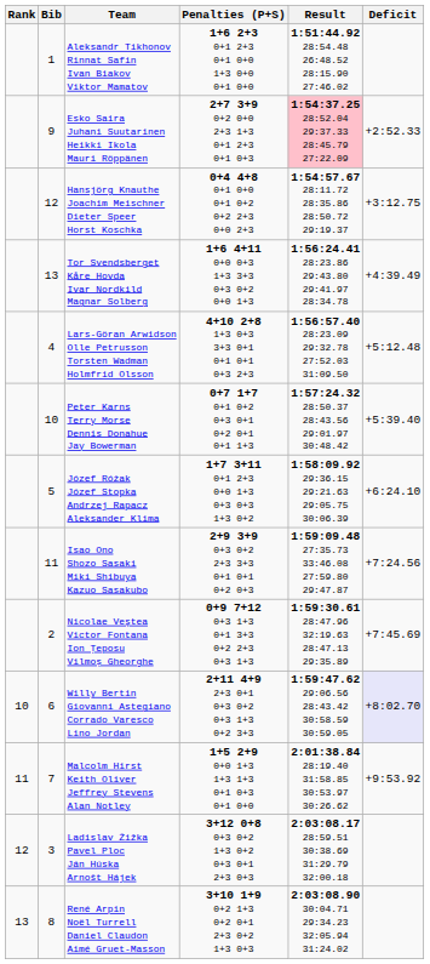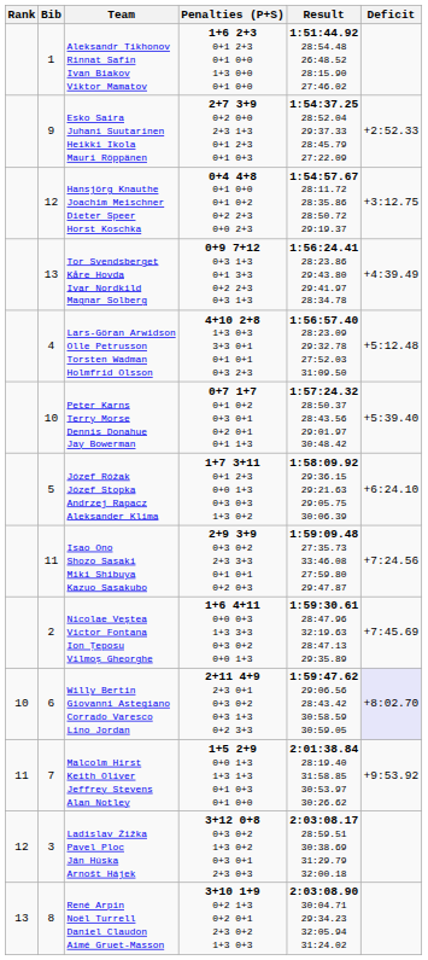 <table class="wikitable sortable" style="text-align:center">
 <tr>
 <th>Rank</th>
 <th>Bib</th>
 <th>Team</th>
 <th>Penalties (P+S)</th>
 <th>Result</th>
 <th>Deficit</th>
 </tr>
 <tr>
 <td></td>
 <td>1</td>
 <td align="left"><br><small> <a href='#'>Aleksandr Tikhonov</a><br><a href='#'>Rinnat Safin</a><br><a href='#'>Ivan Biakov</a><br><a href='#'>Viktor Mamatov</a></small></td>
 <td><strong>1+6 2+3</strong><br><small>0+1 2+3<br>0+1 0+0<br>1+3 0+0<br>0+1 0+0</small></td>
 <td><strong>1:51:44.92</strong><br><small>28:54.48<br>26:48.52<br>28:15.90<br>27:46.02</small></td>
 <td></td>
 </tr>
 <tr>
 <td></td>
 <td>9</td>
 <td align="left"><br><small><a href='#'>Esko Saira</a><br><a href='#'>Juhani Suutarinen</a><br><a href='#'>Heikki Ikola</a><br><a href='#'>Mauri Röppänen</a></small></td>
 <td><strong>2+7 3+9</strong><br><small>0+2 0+0<br>2+3 1+3<br>0+1 2+3<br>0+1 0+3</small></td>
-<td style="background: pink;"><strong>1:54:37.25</strong><br><small>28:52.04<br>29:37.33<br>28:45.79<br>27:22.09</small></td>
+<td><strong>1:54:37.25</strong><br><small>28:52.04<br>29:37.33<br>28:45.79<br>27:22.09</small></td>
 <td>+2:52.33</td>
 </tr>
 <tr>
 <td></td>
 <td>12</td>
 <td align="left"><br><small><a href='#'>Hansjörg Knauthe</a><br><a href='#'>Joachim Meischner</a><br><a href='#'>Dieter Speer</a><br><a href='#'>Horst Koschka</a></small></td>
 <td><strong>0+4 4+8</strong><br><small>0+1 0+0<br>0+1 0+2<br>0+2 2+3<br>0+0 2+3</small></td>
 <td><strong>1:54:57.67</strong><br><small>28:11.72<br>28:35.86<br>28:50.72<br>29:19.37</small></td>
 <td>+3:12.75</td>
 </tr>
 <tr>
 <td></td>
 <td>13</td>
 <td align="left"><br><small><a href='#'>Tor Svendsberget</a><br><a href='#'>Kåre Hovda</a><br><a href='#'>Ivar Nordkild</a><br><a href='#'>Magnar Solberg</a></small></td>
-<td><strong>1+6 4+11</strong><br><small>0+0 0+3<br>1+3 3+3<br>0+3 0+2<br>0+0 1+3</small></td>
+<td><strong>0+9 7+12</strong><br><small>0+3 1+3<br>0+1 3+3<br>0+2 2+3<br>0+3 1+3</small></td>
 <td><strong>1:56:24.41</strong><br><small>28:23.86<br>29:43.80<br>29:41.97<br>28:34.78</small></td>
 <td>+4:39.49</td>
 </tr>
 <tr>
 <td></td>
 <td>4</td>
 <td align="left"><br><small><a href='#'>Lars-Göran Arwidson</a><br><a href='#'>Olle Petrusson</a><br><a href='#'>Torsten Wadman</a><br><a href='#'>Holmfrid Olsson</a></small></td>
 <td><strong>4+10 2+8</strong><br><small>1+3 0+3<br>3+3 0+1<br>0+1 0+1<br>0+3 2+3</small></td>
 <td><strong>1:56:57.40</strong><br><small>28:23.09<br>29:32.78<br>27:52.03<br>31:09.50</small></td>
 <td>+5:12.48</td>
 </tr>
 <tr>
 <td></td>
 <td>10</td>
 <td align="left"><br><small><a href='#'>Peter Karns</a><br><a href='#'>Terry Morse</a><br><a href='#'>Dennis Donahue</a><br><a href='#'>Jay Bowerman</a></small></td>
 <td><strong>0+7 1+7</strong><br><small>0+1 0+2<br>0+3 0+1<br>0+2 0+1<br>0+1 1+3</small></td>
 <td><strong>1:57:24.32</strong><br><small>28:50.37<br>28:43.56<br>29:01.97<br>30:48.42</small></td>
 <td>+5:39.40</td>
 </tr>
 <tr>
 <td></td>
 <td>5</td>
 <td align="left"><br><small><a href='#'>Józef Różak</a><br><a href='#'>Józef Stopka</a><br><a href='#'>Andrzej Rapacz</a><br><a href='#'>Aleksander Klima</a></small></td>
 <td><strong>1+7 3+11</strong><br><small>0+1 2+3<br>0+0 1+3<br>0+3 0+3<br>1+3 0+2</small></td>
 <td><strong>1:58:09.92</strong><br><small>29:36.15<br>29:21.63<br>29:05.75<br>30:06.39</small></td>
 <td>+6:24.10</td>
 </tr>
 <tr>
 <td></td>
 <td>11</td>
 <td align="left"><br><small><a href='#'>Isao Ono</a><br><a href='#'>Shozo Sasaki</a><br><a href='#'>Miki Shibuya</a><br><a href='#'>Kazuo Sasakubo</a></small></td>
 <td><strong>2+9 3+9</strong><br><small>0+3 0+2<br>2+3 3+3<br>0+1 0+1<br>0+2 0+3</small></td>
 <td><strong>1:59:09.48</strong><br><small>27:35.73<br>33:46.08<br>27:59.80<br>29:47.87</small></td>
 <td>+7:24.56</td>
 </tr>
 <tr>
 <td></td>
 <td>2</td>
 <td align="left"><br><small><a href='#'>Nicolae Veştea</a><br><a href='#'>Victor Fontana</a><br><a href='#'>Ion Ţeposu</a><br><a href='#'>Vilmoş Gheorghe</a></small></td>
-<td><strong>0+9 7+12</strong><br><small>0+3 1+3<br>0+1 3+3<br>0+2 2+3<br>0+3 1+3</small></td>
+<td><strong>1+6 4+11</strong><br><small>0+0 0+3<br>1+3 3+3<br>0+3 0+2<br>0+0 1+3</small></td>
 <td><strong>1:59:30.61</strong><br><small>28:47.96<br>32:19.63<br>28:47.13<br>29:35.89</small></td>
 <td>+7:45.69</td>
 </tr>
 <tr>
 <td>10</td>
 <td>6</td>
 <td align="left"><br><small><a href='#'>Willy Bertin</a><br><a href='#'>Giovanni Astegiano</a><br><a href='#'>Corrado Varesco</a><br><a href='#'>Lino Jordan</a></small></td>
 <td><strong>2+11 4+9</strong><br><small>2+3 0+1<br>0+3 0+2<br>0+3 1+3<br>0+2 3+3</small></td>
 <td><strong>1:59:47.62</strong><br><small>29:06.56<br>28:43.42<br>30:58.59<br>30:59.05</small></td>
 <td style="background: lavender;">+8:02.70</td>
 </tr>
 <tr>
 <td>11</td>
 <td>7</td>
 <td align="left"><br><small><a href='#'>Malcolm Hirst</a><br><a href='#'>Keith Oliver</a><br><a href='#'>Jeffrey Stevens</a><br><a href='#'>Alan Notley</a></small></td>
 <td><strong>1+5 2+9</strong><br><small>0+0 1+3<br>1+3 1+3<br>0+1 0+3<br>0+1 0+0</small></td>
 <td><strong>2:01:38.84</strong><br><small>28:19.40<br>31:58.85<br>30:53.97<br>30:26.62</small></td>
 <td>+9:53.92</td>
 </tr>
 <tr>
 <td>12</td>
 <td>3</td>
 <td align="left"><br><small><a href='#'>Ladislav Žižka</a><br><a href='#'>Pavel Ploc</a><br><a href='#'>Ján Húska</a><br><a href='#'>Arnošt Hájek</a></small></td>
 <td><strong>3+12 0+8</strong><br><small>0+3 0+2<br>1+3 0+2<br>0+3 0+1<br>2+3 0+3</small></td>
 <td><strong>2:03:08.17</strong><br><small>28:59.51<br>30:38.69<br>31:29.79<br>32:00.18</small></td>
 <td></td>
 </tr>
 <tr>
 <td>13</td>
 <td>8</td>
 <td align="left"><br><small><a href='#'>René Arpin</a><br><a href='#'>Noël Turrell</a><br><a href='#'>Daniel Claudon</a><br><a href='#'>Aimé Gruet-Masson</a></small></td>
 <td><strong>3+10 1+9</strong><br><small>0+2 1+3<br>0+2 0+1<br>2+3 0+2<br>1+3 0+3</small></td>
 <td><strong>2:03:08.90</strong><br><small>30:04.71<br>29:34.23<br>32:05.94<br>31:24.02</small></td>
 <td></td>
 </tr>
 </table>
